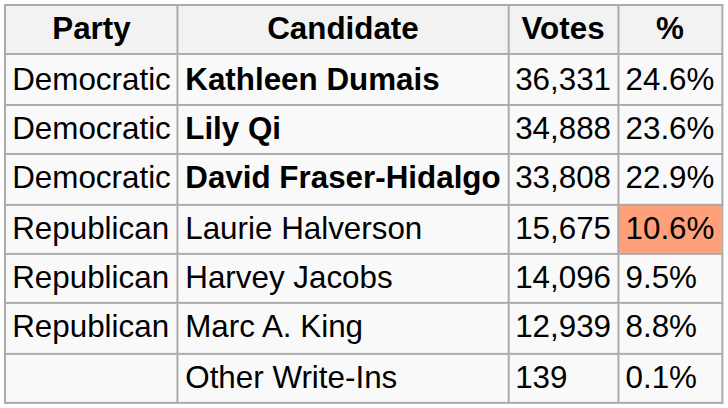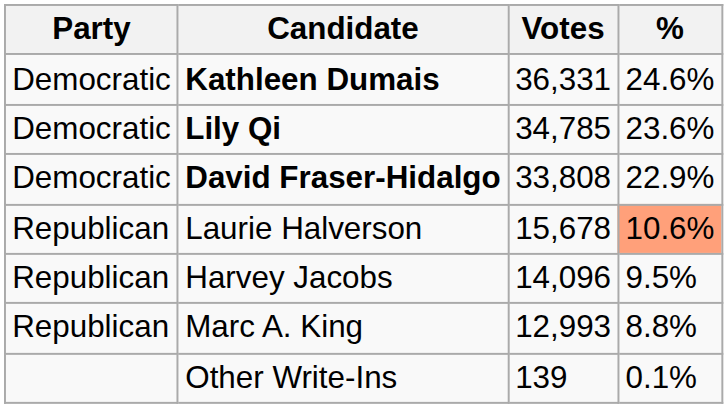 <table class="wikitable">
 <tr>
 <th>Party</th>
 <th>Candidate</th>
 <th>Votes</th>
 <th>%</th>
 </tr>
 <tr>
 <td>Democratic</td>
 <td><strong>Kathleen Dumais</strong></td>
 <td>36,331</td>
 <td>24.6%</td>
 </tr>
 <tr>
 <td>Democratic</td>
 <td><strong>Lily Qi</strong></td>
-<td>34,888</td>
+<td>34,785</td>
 <td>23.6%</td>
 </tr>
 <tr>
 <td>Democratic</td>
 <td><strong>David Fraser-Hidalgo</strong></td>
 <td>33,808</td>
 <td>22.9%</td>
 </tr>
 <tr>
 <td>Republican</td>
 <td>Laurie Halverson</td>
-<td>15,675</td>
+<td>15,678</td>
 <td style="background: lightsalmon;">10.6%</td>
 </tr>
 <tr>
 <td>Republican</td>
 <td>Harvey Jacobs</td>
 <td>14,096</td>
 <td>9.5%</td>
 </tr>
 <tr>
 <td>Republican</td>
 <td>Marc A. King</td>
-<td>12,939</td>
+<td>12,993</td>
 <td>8.8%</td>
 </tr>
 <tr>
 <td></td>
 <td>Other Write-Ins</td>
 <td>139</td>
 <td>0.1%</td>
 </tr>
 </table>
